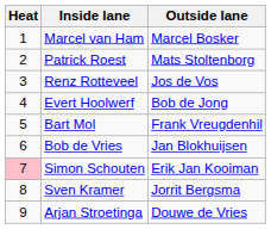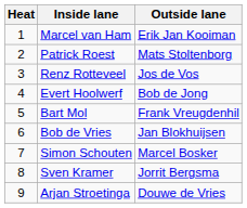 <table class="wikitable">
 <tr>
 <th>Heat</th>
 <th>Inside lane</th>
 <th>Outside lane</th>
 </tr>
 <tr>
 <td align="center">1</td>
 <td><a href='#'>Marcel van Ham</a></td>
-<td><a href='#'>Marcel Bosker</a></td>
+<td><a href='#'>Erik Jan Kooiman</a></td>
 </tr>
 <tr>
 <td align="center">2</td>
 <td><a href='#'>Patrick Roest</a></td>
 <td><a href='#'>Mats Stoltenborg</a></td>
 </tr>
 <tr>
 <td align="center">3</td>
 <td><a href='#'>Renz Rotteveel</a></td>
 <td><a href='#'>Jos de Vos</a></td>
 </tr>
 <tr>
 <td align="center">4</td>
 <td><a href='#'>Evert Hoolwerf</a></td>
 <td><a href='#'>Bob de Jong</a></td>
 </tr>
 <tr>
 <td align="center">5</td>
 <td><a href='#'>Bart Mol</a></td>
 <td><a href='#'>Frank Vreugdenhil</a></td>
 </tr>
 <tr>
 <td align="center">6</td>
 <td><a href='#'>Bob de Vries</a></td>
 <td><a href='#'>Jan Blokhuijsen</a></td>
 </tr>
 <tr>
-<td align="center" style="background: pink;">7</td>
+<td align="center">7</td>
 <td><a href='#'>Simon Schouten</a></td>
-<td><a href='#'>Erik Jan Kooiman</a></td>
+<td><a href='#'>Marcel Bosker</a></td>
 </tr>
 <tr>
 <td align="center">8</td>
 <td><a href='#'>Sven Kramer</a></td>
 <td><a href='#'>Jorrit Bergsma</a></td>
 </tr>
 <tr>
 <td align="center">9</td>
 <td><a href='#'>Arjan Stroetinga</a></td>
 <td><a href='#'>Douwe de Vries</a></td>
 </tr>
 </table>
